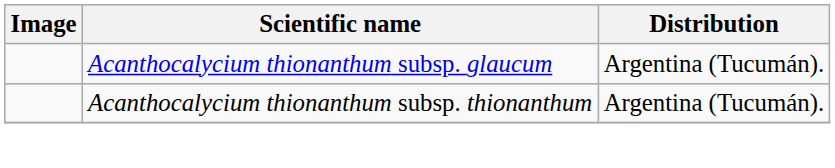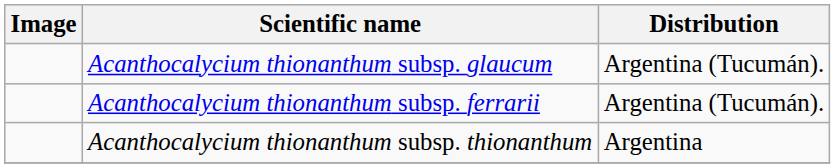 <table class="wikitable">
 <tr>
 <th>Image</th>
 <th>Scientific name</th>
 <th>Distribution</th>
 </tr>
 <tr>
 <td></td>
 <td><a href='#'><em>Acanthocalycium thionanthum</em> subsp. <em>glaucum</em></a> </td>
 <td>Argentina (Tucumán).</td>
 </tr>
 <tr>
 <td></td>
+<td><a href='#'><em>Acanthocalycium thionanthum</em> subsp. <em>ferrarii</em></a> </td>
+<td>Argentina (Tucumán).</td>
+</tr>
+<tr>
+<td></td>
 <td><em>Acanthocalycium thionanthum</em> subsp. <em>thionanthum</em></td>
-<td>Argentina (Tucumán).</td>
+<td>Argentina</td>
 </tr>
 <tr>
 </tr>
 </table>
